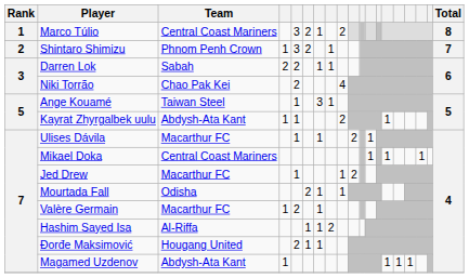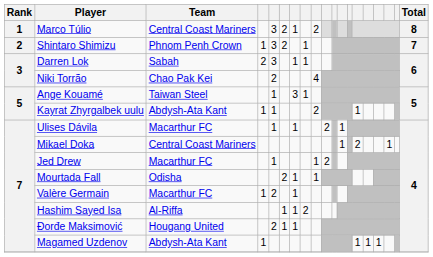 <table class="wikitable" style="text-align:center">
 <tr>
 <th>Rank</th>
 <th>Player</th>
 <th>Team</th>
 <th></th>
 <th></th>
 <th></th>
 <th></th>
 <th></th>
 <th></th>
 <th></th>
 <th></th>
 <th></th>
 <th></th>
 <th></th>
 <th></th>
 <th></th>
 <th></th>
 <th></th>
 <th>Total</th>
 </tr>
 <tr>
 <th>1</th>
 <td align=left> <a href='#'>Marco Túlio</a></td>
 <td align=left> <a href='#'>Central Coast Mariners</a></td>
 <td></td>
 <td>3</td>
 <td>2</td>
 <td>1</td>
 <td></td>
 <td>2</td>
 <td style="background-color: #DDDDDD"></td>
 <td style="background-color: silver"></td>
 <td style="background-color: #DDDDDD"></td>
 <td style="background-color: silver"></td>
 <td colspan="5" style="background-color: #DDDDDD"></td>
 <th>8</th>
 </tr>
 <tr>
 <th>2</th>
 <td align=left> <a href='#'>Shintaro Shimizu</a></td>
 <td align=left> <a href='#'>Phnom Penh Crown</a></td>
 <td>1</td>
 <td>3</td>
 <td>2</td>
 <td></td>
 <td>1</td>
 <td></td>
 <td></td>
 <td colspan="8" style="background-color: silver"></td>
 <th>7</th>
 </tr>
 <tr>
 <th rowspan="2">3</th>
 <td align=left> <a href='#'>Darren Lok</a></td>
 <td align=left> <a href='#'>Sabah</a></td>
 <td>2</td>
-<td>2</td>
+<td>3</td>
 <td></td>
 <td>1</td>
 <td>1</td>
 <td></td>
 <td></td>
 <td colspan="8" style="background-color: silver"></td>
 <th rowspan="2">6</th>
 </tr>
 <tr>
 <td align=left> <a href='#'>Niki Torrão</a></td>
 <td align=left> <a href='#'>Chao Pak Kei</a></td>
 <td></td>
 <td>2</td>
 <td></td>
 <td></td>
 <td></td>
 <td>4</td>
 <td colspan=9 style="background-color: silver"></td>
 </tr>
 <tr>
 <th rowspan="2">5</th>
 <td align=left> <a href='#'>Ange Kouamé</a></td>
 <td align=left> <a href='#'>Taiwan Steel</a></td>
 <td></td>
 <td>1</td>
 <td></td>
 <td>3</td>
 <td>1</td>
 <td></td>
 <td colspan=9 style="background-color: silver"></td>
 <th rowspan="2">5</th>
 </tr>
 <tr>
 <td align=left> <a href='#'>Kayrat Zhyrgalbek uulu</a></td>
 <td align=left> <a href='#'>Abdysh-Ata Kant</a></td>
 <td>1</td>
 <td>1</td>
 <td></td>
 <td></td>
 <td></td>
 <td>2</td>
 <td colspan=4 style="background-color: silver"></td>
 <td>1</td>
 <td></td>
 <td></td>
 <td></td>
 <td style="background-color: silver"></td>
 </tr>
 <tr>
 <th rowspan="8">7</th>
 <td align=left> <a href='#'>Ulises Dávila</a></td>
 <td align=left> <a href='#'>Macarthur FC</a></td>
 <td></td>
 <td>1</td>
 <td></td>
 <td>1</td>
 <td></td>
 <td></td>
 <td>2</td>
 <td style="background-color: silver"></td>
 <td>1</td>
 <td colspan="6" style="background-color: silver"></td>
 <th rowspan="8">4</th>
 </tr>
 <tr>
 <td align=left> <a href='#'>Mikael Doka</a></td>
 <td align=left> <a href='#'>Central Coast Mariners</a></td>
 <td></td>
 <td></td>
 <td></td>
 <td></td>
 <td></td>
 <td></td>
 <td></td>
 <td style="background-color: silver"></td>
 <td>1</td>
 <td style="background-color: silver"></td>
-<td>1</td>
+<td>2</td>
 <td></td>
 <td></td>
 <td>1</td>
 <td></td>
 </tr>
 <tr>
 <td align=left> <a href='#'>Jed Drew</a></td>
 <td align=left> <a href='#'>Macarthur FC</a></td>
 <td></td>
 <td>1</td>
 <td></td>
 <td></td>
 <td></td>
 <td>1</td>
 <td>2</td>
 <td style="background-color: silver"></td>
 <td></td>
 <td colspan="6" style="background-color: silver"></td>
 </tr>
 <tr>
 <td align=left> <a href='#'>Mourtada Fall</a></td>
 <td align=left> <a href='#'>Odisha</a></td>
 <td></td>
 <td></td>
 <td>2</td>
 <td>1</td>
 <td></td>
 <td>1</td>
 <td colspan=4 style="background-color: silver"></td>
 <td></td>
 <td></td>
 <td colspan=3 style="background-color: silver"></td>
 </tr>
 <tr>
 <td align=left> <a href='#'>Valère Germain</a></td>
 <td align=left> <a href='#'>Macarthur FC</a></td>
 <td>1</td>
 <td>2</td>
 <td></td>
 <td>1</td>
 <td></td>
 <td></td>
 <td></td>
 <td style="background-color: silver"></td>
 <td></td>
 <td colspan="6" style="background-color: silver"></td>
 </tr>
 <tr>
 <td align=left> <a href='#'>Hashim Sayed Isa</a></td>
 <td align=left> <a href='#'>Al-Riffa</a></td>
 <td></td>
 <td></td>
 <td>1</td>
 <td>1</td>
 <td>2</td>
 <td></td>
 <td></td>
 <td></td>
 <td colspan=7 style="background-color: silver"></td>
 </tr>
 <tr>
 <td align=left> <a href='#'>Đorđe Maksimović</a></td>
 <td align=left> <a href='#'>Hougang United</a></td>
 <td></td>
 <td>2</td>
 <td>1</td>
 <td>1</td>
 <td></td>
 <td></td>
 <td colspan=9 style="background-color: silver"></td>
 </tr>
 <tr>
 <td align=left> <a href='#'>Magamed Uzdenov</a></td>
 <td align=left> <a href='#'>Abdysh-Ata Kant</a></td>
 <td>1</td>
 <td></td>
 <td></td>
 <td></td>
 <td></td>
 <td></td>
 <td colspan=4 style="background-color: silver"></td>
 <td>1</td>
 <td>1</td>
 <td>1</td>
 <td></td>
 <td style="background-color: silver"></td>
 </tr>
 <tr>
 </tr>
 </table>
